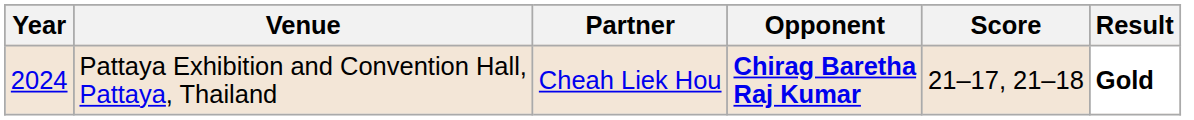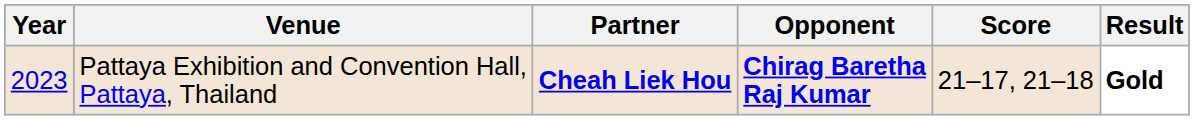 <table class="sortable wikitable" style="font-size: 90%;">
 <tr>
 <th>Year</th>
 <th>Venue</th>
 <th>Partner</th>
 <th>Opponent</th>
 <th>Score</th>
 <th>Result</th>
 </tr>
 <tr style="background:#F3E6D7">
-<td align="center"><a href='#'>2024</a></td>
+<td align="center"><a href='#'>2023</a></td>
 <td align="left">Pattaya Exhibition and Convention Hall,<br><a href='#'>Pattaya</a>, Thailand</td>
-<td align="left"> <a href='#'>Cheah Liek Hou</a></td>
+<td align="left"><strong> <a href='#'>Cheah Liek Hou</a></strong></td>
 <td align="left"><strong> <a href='#'>Chirag Baretha</a><br> <a href='#'>Raj Kumar</a></strong></td>
 <td align="left">21–17, 21–18</td>
 <td style="text-align:left; background:white"> <strong>Gold</strong></td>
 </tr>
 </table>
